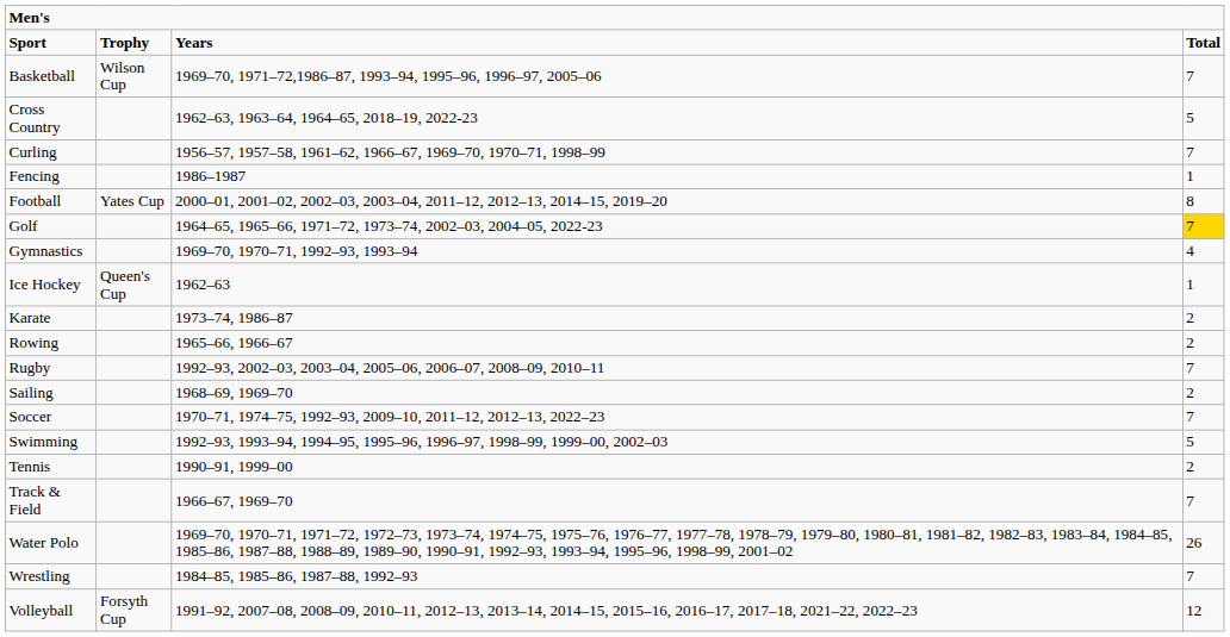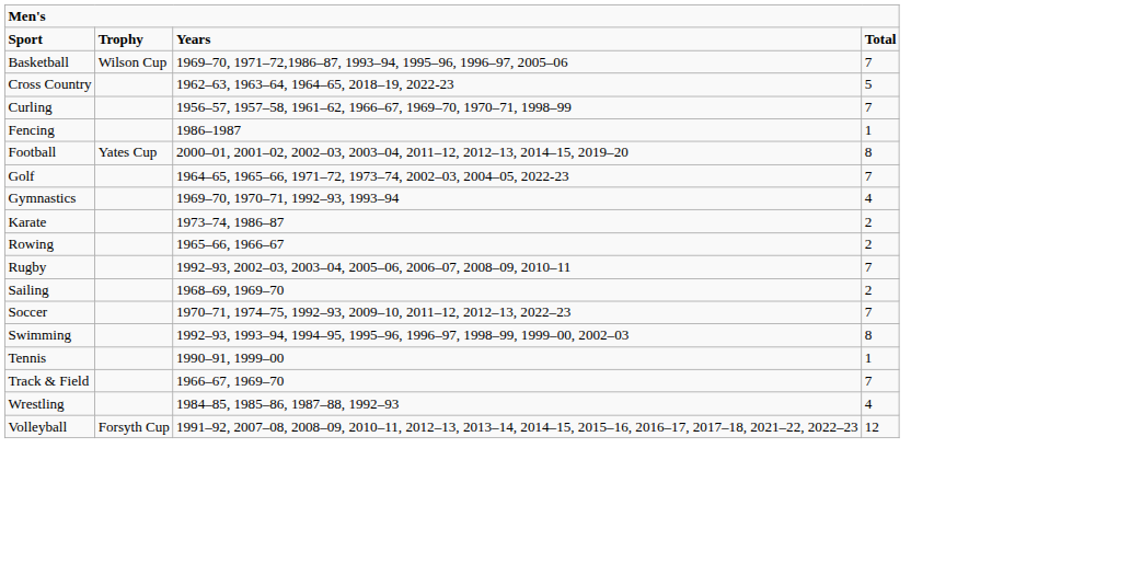 <table class="wikitable">
 <tr>
 <td colspan="4"><strong>Men's</strong></td>
 </tr>
 <tr>
 <td><strong>Sport</strong></td>
 <td><strong>Trophy</strong></td>
 <td><strong>Years</strong></td>
 <td><strong> Total</strong></td>
 </tr>
 <tr>
 <td>Basketball</td>
 <td>Wilson Cup</td>
 <td>1969–70, 1971–72,1986–87, 1993–94, 1995–96, 1996–97, 2005–06</td>
 <td>7</td>
 </tr>
 <tr>
 <td>Cross Country</td>
 <td></td>
 <td>1962–63, 1963–64, 1964–65, 2018–19, 2022-23</td>
 <td>5</td>
 </tr>
 <tr>
 <td>Curling</td>
 <td></td>
 <td>1956–57, 1957–58, 1961–62, 1966–67, 1969–70, 1970–71, 1998–99</td>
 <td>7</td>
 </tr>
 <tr>
 <td>Fencing</td>
 <td></td>
 <td>1986–1987</td>
 <td>1</td>
 </tr>
 <tr>
 <td>Football</td>
 <td>Yates Cup</td>
 <td>2000–01, 2001–02, 2002–03, 2003–04, 2011–12, 2012–13, 2014–15, 2019–20</td>
 <td>8</td>
 </tr>
 <tr>
 <td>Golf</td>
 <td></td>
 <td>1964–65, 1965–66, 1971–72, 1973–74, 2002–03, 2004–05, 2022-23</td>
-<td style="background: gold;">7</td>
+<td>7</td>
 </tr>
 <tr>
 <td>Gymnastics</td>
 <td></td>
 <td>1969–70, 1970–71, 1992–93, 1993–94</td>
 <td>4</td>
-</tr>
-<tr>
-<td>Ice Hockey</td>
-<td>Queen's Cup</td>
-<td>1962–63</td>
-<td>1</td>
 </tr>
 <tr>
 <td>Karate</td>
 <td></td>
 <td>1973–74, 1986–87</td>
 <td>2</td>
 </tr>
 <tr>
 <td>Rowing</td>
 <td></td>
 <td>1965–66, 1966–67</td>
 <td>2</td>
 </tr>
 <tr>
 <td>Rugby</td>
 <td></td>
 <td>1992–93, 2002–03, 2003–04, 2005–06, 2006–07, 2008–09, 2010–11</td>
 <td>7</td>
 </tr>
 <tr>
 <td>Sailing</td>
 <td></td>
 <td>1968–69, 1969–70</td>
 <td>2</td>
 </tr>
 <tr>
 <td>Soccer</td>
 <td></td>
 <td>1970–71, 1974–75, 1992–93, 2009–10, 2011–12, 2012–13, 2022–23</td>
 <td>7</td>
 </tr>
 <tr>
 <td>Swimming</td>
 <td></td>
 <td>1992–93, 1993–94, 1994–95, 1995–96, 1996–97, 1998–99, 1999–00, 2002–03</td>
-<td>5</td>
+<td>8</td>
 </tr>
 <tr>
 <td>Tennis</td>
 <td></td>
 <td>1990–91, 1999–00</td>
-<td>2</td>
+<td>1</td>
 </tr>
 <tr>
 <td>Track & Field</td>
 <td></td>
 <td>1966–67, 1969–70</td>
 <td>7</td>
 </tr>
 <tr>
-<td>Water Polo</td>
-<td></td>
-<td>1969–70, 1970–71, 1971–72, 1972–73, 1973–74, 1974–75, 1975–76, 1976–77, 1977–78, 1978–79, 1979–80, 1980–81, 1981–82, 1982–83, 1983–84, 1984–85, 1985–86, 1987–88, 1988–89, 1989–90, 1990–91, 1992–93, 1993–94, 1995–96, 1998–99, 2001–02</td>
-<td>26</td>
-</tr>
-<tr>
 <td>Wrestling</td>
 <td></td>
 <td>1984–85, 1985–86, 1987–88, 1992–93</td>
-<td>7</td>
+<td>4</td>
 </tr>
 <tr>
 <td>Volleyball</td>
 <td>Forsyth Cup</td>
 <td>1991–92, 2007–08, 2008–09, 2010–11, 2012–13, 2013–14, 2014–15, 2015–16, 2016–17, 2017–18, 2021–22, 2022–23</td>
 <td>12</td>
 </tr>
 </table>
